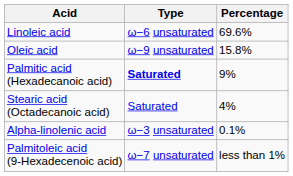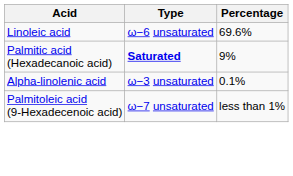 <table name="acids" class="wikitable">
 <tr>
 <th>Acid</th>
 <th>Type</th>
 <th>Percentage</th>
 </tr>
 <tr>
 <td><a href='#'>Linoleic acid</a></td>
 <td><a href='#'>ω−6</a> <a href='#'>unsaturated</a></td>
 <td>69.6%</td>
 </tr>
 <tr>
-<td><a href='#'>Oleic acid</a></td>
-<td><a href='#'>ω−9</a> <a href='#'>unsaturated</a></td>
-<td>15.8%</td>
-</tr>
-<tr>
 <td><a href='#'>Palmitic acid</a><br>(Hexadecanoic acid)</td>
 <td><strong><a href='#'>Saturated</a></strong></td>
 <td>9%</td>
-</tr>
-<tr>
-<td><a href='#'>Stearic acid</a><br>(Octadecanoic acid)</td>
-<td><a href='#'>Saturated</a></td>
-<td>4%</td>
 </tr>
 <tr>
 <td><a href='#'>Alpha-linolenic acid</a></td>
 <td><a href='#'>ω−3</a> <a href='#'>unsaturated</a></td>
 <td>0.1%</td>
 </tr>
 <tr>
 <td><a href='#'>Palmitoleic acid</a><br>(9-Hexadecenoic acid)</td>
 <td><a href='#'>ω−7</a> <a href='#'>unsaturated</a></td>
 <td>less than 1%</td>
 </tr>
 </table>
